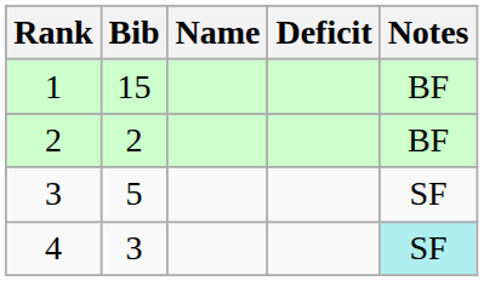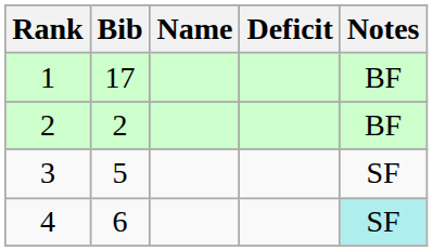 <table class="wikitable" style="text-align:center;">
 <tr>
 <th>Rank</th>
 <th>Bib</th>
 <th>Name</th>
 <th>Deficit</th>
 <th>Notes</th>
 </tr>
 <tr bgcolor=ccffcc>
 <td>1</td>
-<td>15</td>
+<td>17</td>
 <td align=left></td>
 <td></td>
 <td>BF</td>
 </tr>
 <tr bgcolor=ccffcc>
 <td>2</td>
 <td>2</td>
 <td align=left></td>
 <td></td>
 <td>BF</td>
 </tr>
 <tr>
 <td>3</td>
 <td>5</td>
 <td align=left></td>
 <td></td>
 <td>SF</td>
 </tr>
 <tr>
 <td>4</td>
-<td>3</td>
+<td>6</td>
 <td align=left></td>
 <td></td>
 <td style="background: paleturquoise;">SF</td>
 </tr>
 </table>
